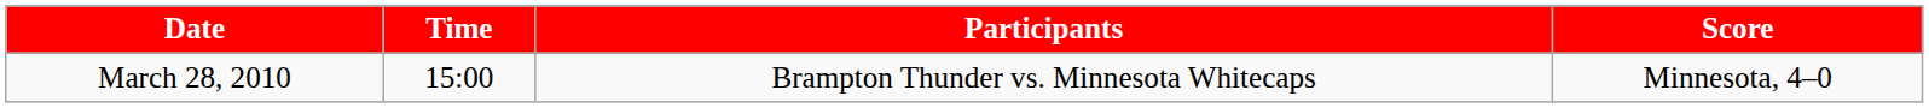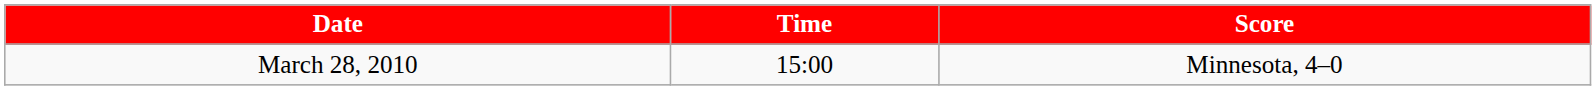 <table class="wikitable" style="width:80%;">
 <tr style="text-align:center; background:red; color:#fff;">
 <td><strong>Date</strong></td>
 <td><strong>Time</strong></td>
-<td><strong>Participants</strong></td>
 <td><strong>Score</strong></td>
 </tr>
 <tr style="text-align:center;" bgcolor="">
 <td>March 28, 2010</td>
 <td>15:00</td>
-<td>Brampton Thunder vs. Minnesota Whitecaps</td>
 <td>Minnesota, 4–0</td>
 </tr>
 </table>
